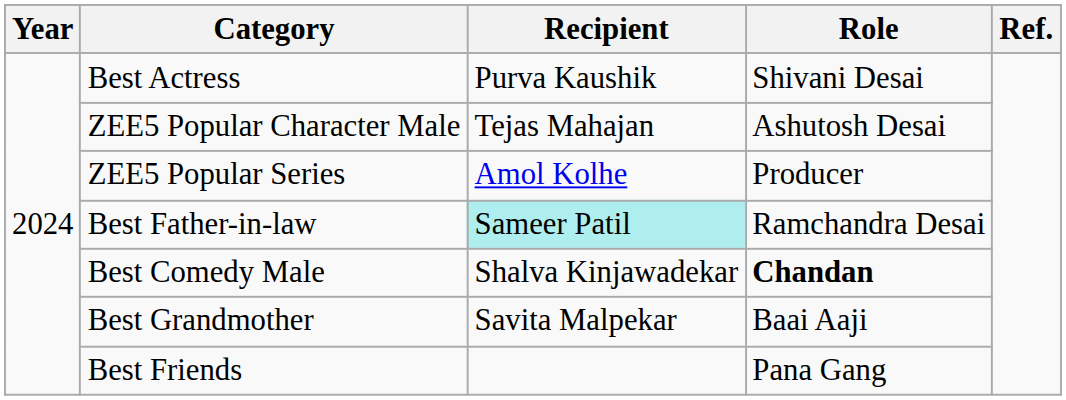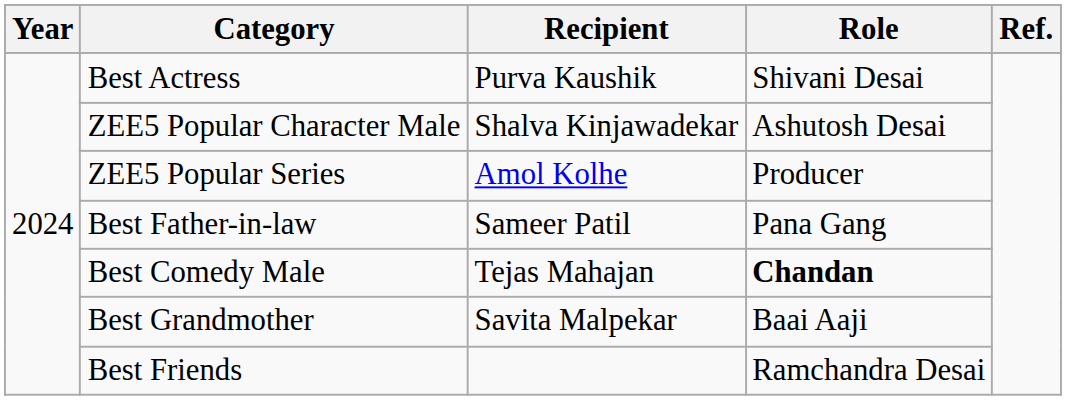 <table class="wikitable">
 <tr>
 <th>Year</th>
 <th>Category</th>
 <th>Recipient</th>
 <th>Role</th>
 <th>Ref.</th>
 </tr>
 <tr>
 <td rowspan="7">2024</td>
 <td>Best Actress</td>
 <td>Purva Kaushik</td>
 <td>Shivani Desai</td>
 <td rowspan="7"></td>
 </tr>
 <tr>
 <td>ZEE5 Popular Character Male</td>
-<td>Tejas Mahajan</td>
+<td>Shalva Kinjawadekar</td>
 <td>Ashutosh Desai</td>
 </tr>
 <tr>
 <td>ZEE5 Popular Series</td>
 <td><a href='#'>Amol Kolhe</a></td>
 <td>Producer</td>
 </tr>
 <tr>
 <td>Best Father-in-law</td>
-<td style="background: paleturquoise;">Sameer Patil</td>
-<td>Ramchandra Desai</td>
+<td>Sameer Patil</td>
+<td>Pana Gang</td>
 </tr>
 <tr>
 <td>Best Comedy Male</td>
-<td>Shalva Kinjawadekar</td>
+<td>Tejas Mahajan</td>
 <td><strong>Chandan</strong></td>
 </tr>
 <tr>
 <td>Best Grandmother</td>
 <td>Savita Malpekar</td>
 <td>Baai Aaji</td>
 </tr>
 <tr>
 <td>Best Friends</td>
 <td></td>
-<td>Pana Gang</td>
+<td>Ramchandra Desai</td>
 </tr>
 </table>
